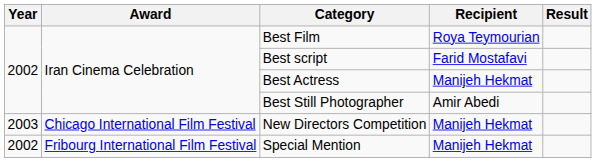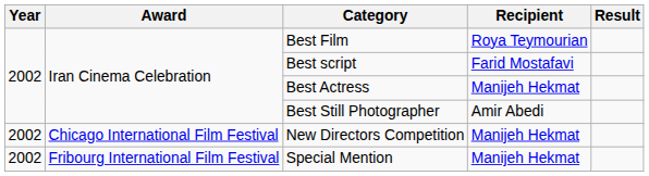 <table class="wikitable sortable">
 <tr>
 <th>Year</th>
 <th>Award</th>
 <th>Category</th>
 <th>Recipient</th>
 <th>Result</th>
 </tr>
 <tr>
 <td rowspan="4">2002</td>
 <td rowspan="4">Iran Cinema Celebration</td>
 <td>Best Film</td>
 <td><a href='#'>Roya Teymourian</a></td>
 <td></td>
 </tr>
 <tr>
 <td>Best script</td>
 <td><a href='#'>Farid Mostafavi</a></td>
 <td></td>
 </tr>
 <tr>
 <td>Best Actress</td>
 <td><a href='#'>Manijeh Hekmat</a></td>
 <td></td>
 </tr>
 <tr>
 <td>Best Still Photographer</td>
 <td>Amir Abedi</td>
 <td></td>
 </tr>
 <tr>
-<td>2003</td>
+<td>2002</td>
 <td><a href='#'>Chicago International Film Festival</a></td>
 <td>New Directors Competition</td>
 <td><a href='#'>Manijeh Hekmat</a></td>
 <td></td>
 </tr>
 <tr>
 <td>2002</td>
 <td><a href='#'>Fribourg International Film Festival</a></td>
 <td>Special Mention</td>
 <td><a href='#'>Manijeh Hekmat</a></td>
 <td></td>
 </tr>
 </table>
